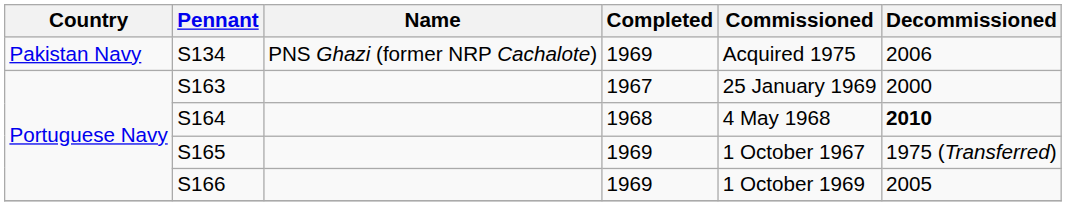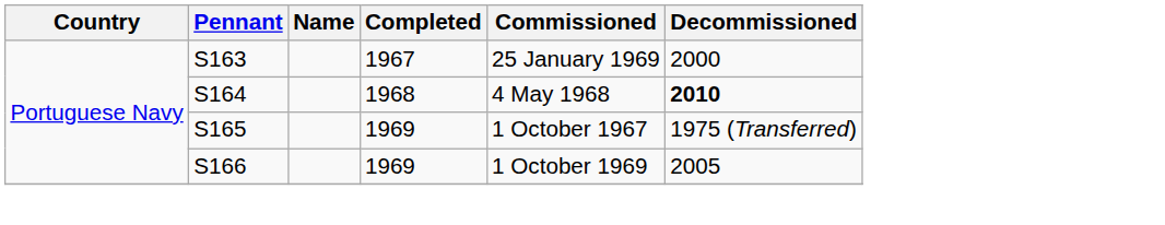 <table class="wikitable">
 <tr>
 <th>Country</th>
 <th><a href='#'>Pennant</a></th>
 <th>Name</th>
 <th>Completed</th>
 <th>Commissioned</th>
 <th>Decommissioned</th>
-</tr>
-<tr>
-<td><a href='#'>Pakistan Navy</a></td>
-<td>S134</td>
-<td>PNS <em>Ghazi</em> (former NRP <em>Cachalote</em>)</td>
-<td>1969</td>
-<td>Acquired 1975</td>
-<td>2006</td>
 </tr>
 <tr>
 <td rowspan="4" align=center><a href='#'>Portuguese Navy</a></td>
 <td>S163</td>
 <td></td>
 <td>1967</td>
 <td>25 January 1969</td>
 <td>2000</td>
 </tr>
 <tr>
 <td>S164</td>
 <td></td>
 <td>1968</td>
 <td>4 May 1968</td>
 <td><strong>2010</strong></td>
 </tr>
 <tr>
 <td>S165</td>
 <td></td>
 <td>1969</td>
 <td>1 October 1967</td>
 <td>1975 (<em>Transferred</em>)</td>
 </tr>
 <tr>
 <td>S166</td>
 <td></td>
 <td>1969</td>
 <td>1 October 1969</td>
 <td>2005</td>
 </tr>
 <tr>
 </tr>
 </table>
